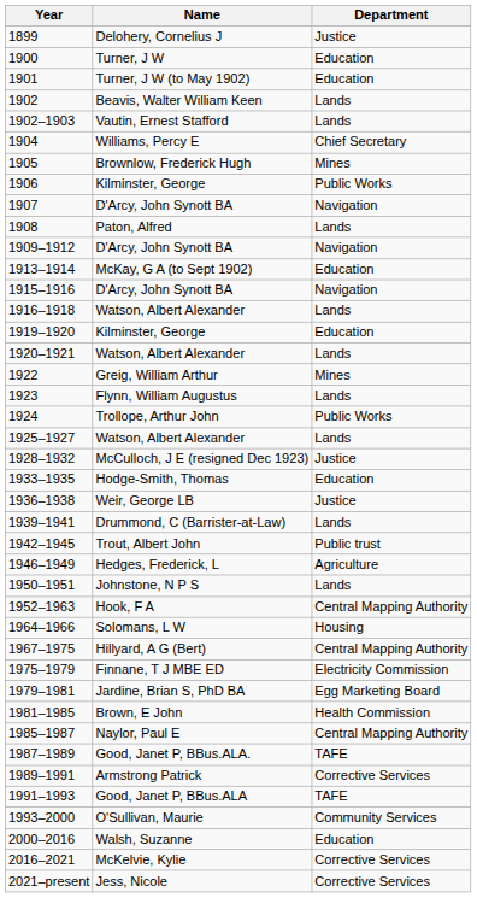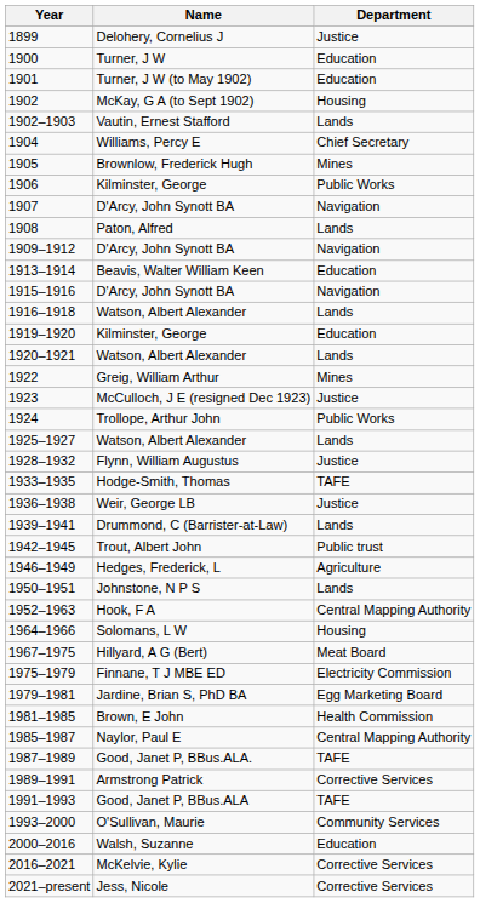 <table class="wikitable">
 <tr>
 <th>Year</th>
 <th>Name</th>
 <th>Department</th>
 </tr>
 <tr>
 <td>1899</td>
 <td>Delohery, Cornelius J</td>
 <td>Justice</td>
 </tr>
 <tr>
 <td>1900</td>
 <td>Turner, J W</td>
 <td>Education</td>
 </tr>
 <tr>
 <td>1901</td>
 <td>Turner, J W (to May 1902)</td>
 <td>Education</td>
 </tr>
 <tr>
 <td>1902</td>
-<td>Beavis, Walter William Keen</td>
-<td>Lands</td>
+<td>McKay, G A (to Sept 1902)</td>
+<td>Housing</td>
 </tr>
 <tr>
 <td>1902–1903</td>
 <td>Vautin, Ernest Stafford</td>
 <td>Lands</td>
 </tr>
 <tr>
 <td>1904</td>
 <td>Williams, Percy E</td>
 <td>Chief Secretary</td>
 </tr>
 <tr>
 <td>1905</td>
 <td>Brownlow, Frederick Hugh</td>
 <td>Mines</td>
 </tr>
 <tr>
 <td>1906</td>
 <td>Kilminster, George</td>
 <td>Public Works</td>
 </tr>
 <tr>
 <td>1907</td>
 <td>D'Arcy, John Synott BA</td>
 <td>Navigation</td>
 </tr>
 <tr>
 <td>1908</td>
 <td>Paton, Alfred</td>
 <td>Lands</td>
 </tr>
 <tr>
 <td>1909–1912</td>
 <td>D'Arcy, John Synott BA</td>
 <td>Navigation</td>
 </tr>
 <tr>
 <td>1913–1914</td>
-<td>McKay, G A (to Sept 1902)</td>
+<td>Beavis, Walter William Keen</td>
 <td>Education</td>
 </tr>
 <tr>
 <td>1915–1916</td>
 <td>D'Arcy, John Synott BA</td>
 <td>Navigation</td>
 </tr>
 <tr>
 <td>1916–1918</td>
 <td>Watson, Albert Alexander</td>
 <td>Lands</td>
 </tr>
 <tr>
 <td>1919–1920</td>
 <td>Kilminster, George</td>
 <td>Education</td>
 </tr>
 <tr>
 <td>1920–1921</td>
 <td>Watson, Albert Alexander</td>
 <td>Lands</td>
 </tr>
 <tr>
 <td>1922</td>
 <td>Greig, William Arthur</td>
 <td>Mines</td>
 </tr>
 <tr>
 <td>1923</td>
-<td>Flynn, William Augustus</td>
-<td>Lands</td>
+<td>McCulloch, J E (resigned Dec 1923)</td>
+<td>Justice</td>
 </tr>
 <tr>
 <td>1924</td>
 <td>Trollope, Arthur John</td>
 <td>Public Works</td>
 </tr>
 <tr>
 <td>1925–1927</td>
 <td>Watson, Albert Alexander</td>
 <td>Lands</td>
 </tr>
 <tr>
 <td>1928–1932</td>
-<td>McCulloch, J E (resigned Dec 1923)</td>
+<td>Flynn, William Augustus</td>
 <td>Justice</td>
 </tr>
 <tr>
 <td>1933–1935</td>
 <td>Hodge-Smith, Thomas</td>
-<td>Education</td>
+<td>TAFE</td>
 </tr>
 <tr>
 <td>1936–1938</td>
 <td>Weir, George LB</td>
 <td>Justice</td>
 </tr>
 <tr>
 <td>1939–1941</td>
 <td>Drummond, C (Barrister-at-Law)</td>
 <td>Lands</td>
 </tr>
 <tr>
 <td>1942–1945</td>
 <td>Trout, Albert John</td>
 <td>Public trust</td>
 </tr>
 <tr>
 <td>1946–1949</td>
 <td>Hedges, Frederick, L</td>
 <td>Agriculture</td>
 </tr>
 <tr>
 <td>1950–1951</td>
 <td>Johnstone, N P S</td>
 <td>Lands</td>
 </tr>
 <tr>
 <td>1952–1963</td>
 <td>Hook, F A</td>
 <td>Central Mapping Authority</td>
 </tr>
 <tr>
 <td>1964–1966</td>
 <td>Solomans, L W</td>
 <td>Housing</td>
 </tr>
 <tr>
 <td>1967–1975</td>
 <td>Hillyard, A G (Bert)</td>
-<td>Central Mapping Authority</td>
+<td>Meat Board</td>
 </tr>
 <tr>
 <td>1975–1979</td>
 <td>Finnane, T J MBE ED</td>
 <td>Electricity Commission</td>
 </tr>
 <tr>
 <td>1979–1981</td>
 <td>Jardine, Brian S, PhD BA</td>
 <td>Egg Marketing Board</td>
 </tr>
 <tr>
 <td>1981–1985</td>
 <td>Brown, E John</td>
 <td>Health Commission</td>
 </tr>
 <tr Presented with Gold Medal from Premier Neville Wran for excellent service.>
 <td>1985–1987</td>
 <td>Naylor, Paul E</td>
 <td>Central Mapping Authority</td>
 </tr>
 <tr>
 <td>1987–1989</td>
 <td>Good, Janet P, BBus.ALA.</td>
 <td>TAFE</td>
 </tr>
 <tr>
 <td>1989–1991</td>
 <td>Armstrong Patrick</td>
 <td>Corrective Services</td>
 </tr>
 <tr>
 <td>1991–1993</td>
 <td>Good, Janet P, BBus.ALA</td>
 <td>TAFE</td>
 </tr>
 <tr>
 <td>1993–2000</td>
 <td>O'Sullivan, Maurie</td>
 <td>Community Services</td>
 </tr>
 <tr>
 <td>2000–2016</td>
 <td>Walsh, Suzanne</td>
 <td>Education</td>
 </tr>
 <tr>
 <td>2016–2021</td>
 <td>McKelvie, Kylie</td>
 <td>Corrective Services</td>
 </tr>
 <tr>
 <td>2021–present</td>
 <td>Jess, Nicole</td>
 <td>Corrective Services</td>
 </tr>
 </table>
